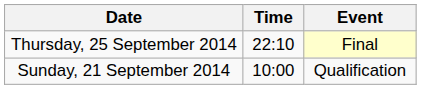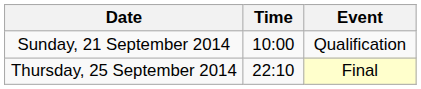 <table class = "wikitable" style="text-align:center;">
 <tr>
 <th width=220>Date</th>
 <th width=50>Time</th>
 <th width=100>Event</th>
 </tr>
 <tr>
+<td>Sunday, 21 September 2014</td>
+<td>10:00</td>
+<td>Qualification</td>
+</tr>
+<tr>
 <td>Thursday, 25 September 2014</td>
 <td>22:10</td>
 <td bgcolor=ffffcc>Final</td>
 </tr>
-<tr>
-<td>Sunday, 21 September 2014</td>
-<td>10:00</td>
-<td>Qualification</td>
-</tr>
 </table>
